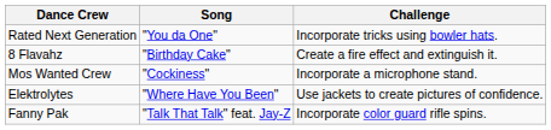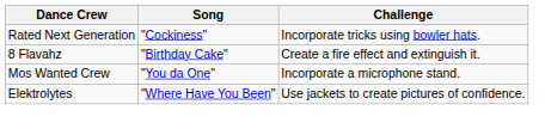 <table class="wikitable">
 <tr>
 <th>Dance Crew</th>
 <th>Song</th>
 <th>Challenge</th>
 </tr>
 <tr>
 <td>Rated Next Generation</td>
-<td>"<a href='#'>You da One</a>"</td>
+<td>"<a href='#'>Cockiness</a>"</td>
 <td>Incorporate tricks using <a href='#'>bowler hats</a>.</td>
 </tr>
 <tr>
 <td>8 Flavahz</td>
 <td>"<a href='#'>Birthday Cake</a>"</td>
 <td>Create a fire effect and extinguish it.</td>
 </tr>
 <tr>
 <td>Mos Wanted Crew</td>
-<td>"<a href='#'>Cockiness</a>"</td>
+<td>"<a href='#'>You da One</a>"</td>
 <td>Incorporate a microphone stand.</td>
 </tr>
 <tr>
 <td>Elektrolytes</td>
 <td>"<a href='#'>Where Have You Been</a>"</td>
 <td>Use jackets to create pictures of confidence.</td>
 </tr>
-<tr>
-<td>Fanny Pak</td>
-<td>"<a href='#'>Talk That Talk</a>" feat. <a href='#'>Jay-Z</a></td>
-<td>Incorporate <a href='#'>color guard</a> rifle spins.</td>
-</tr>
 </table>
